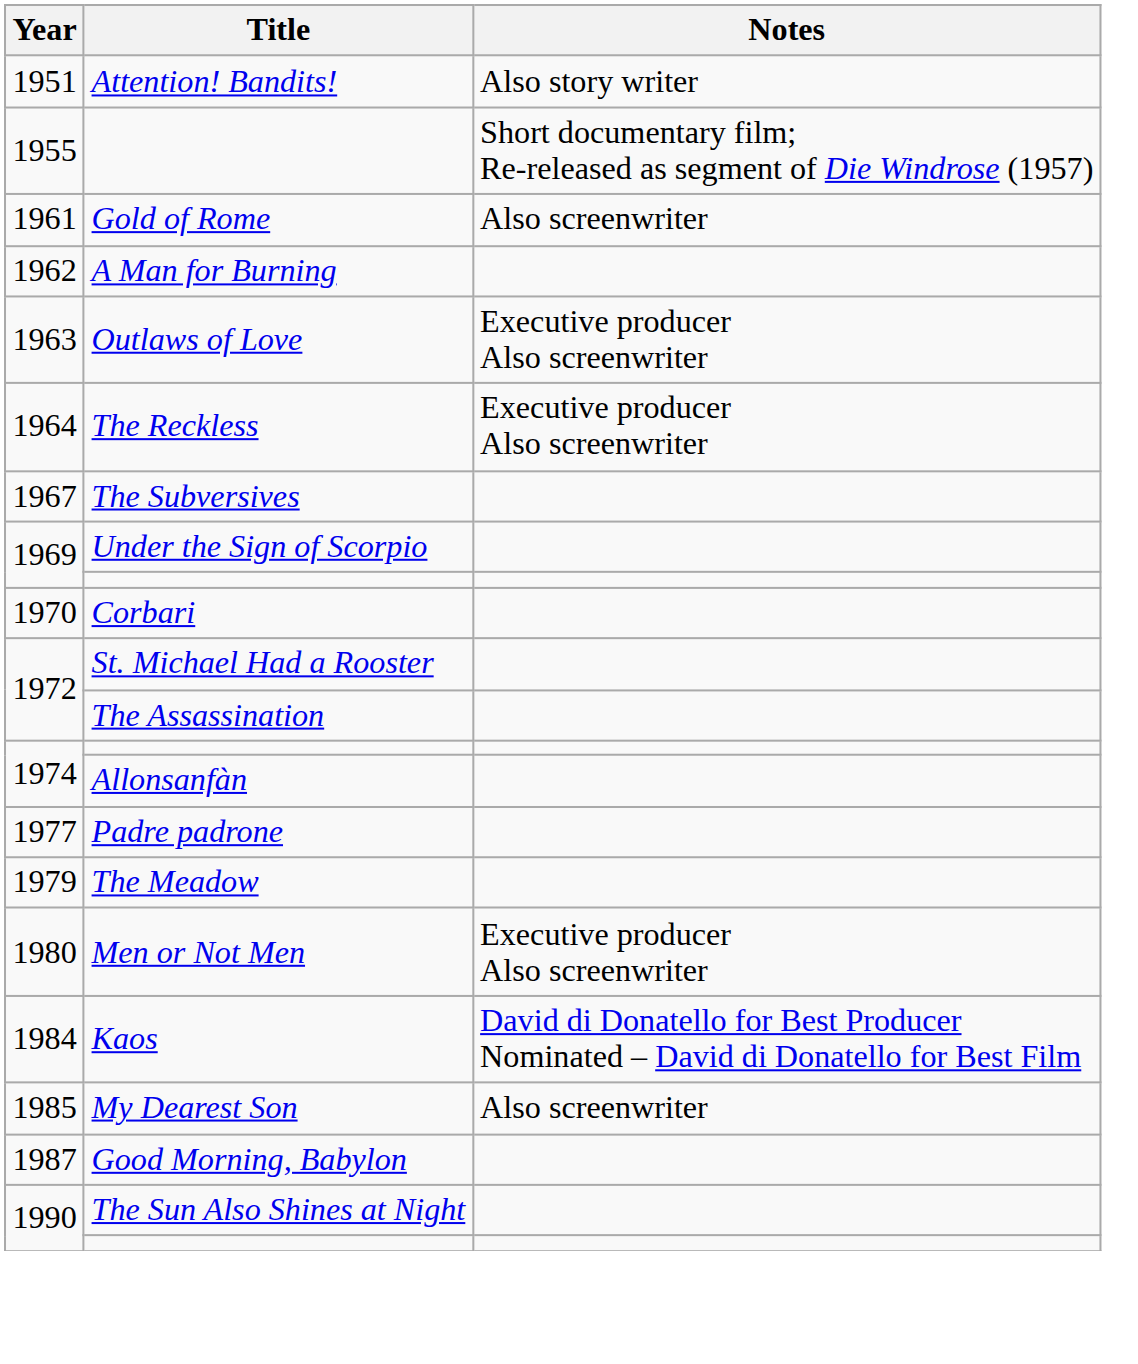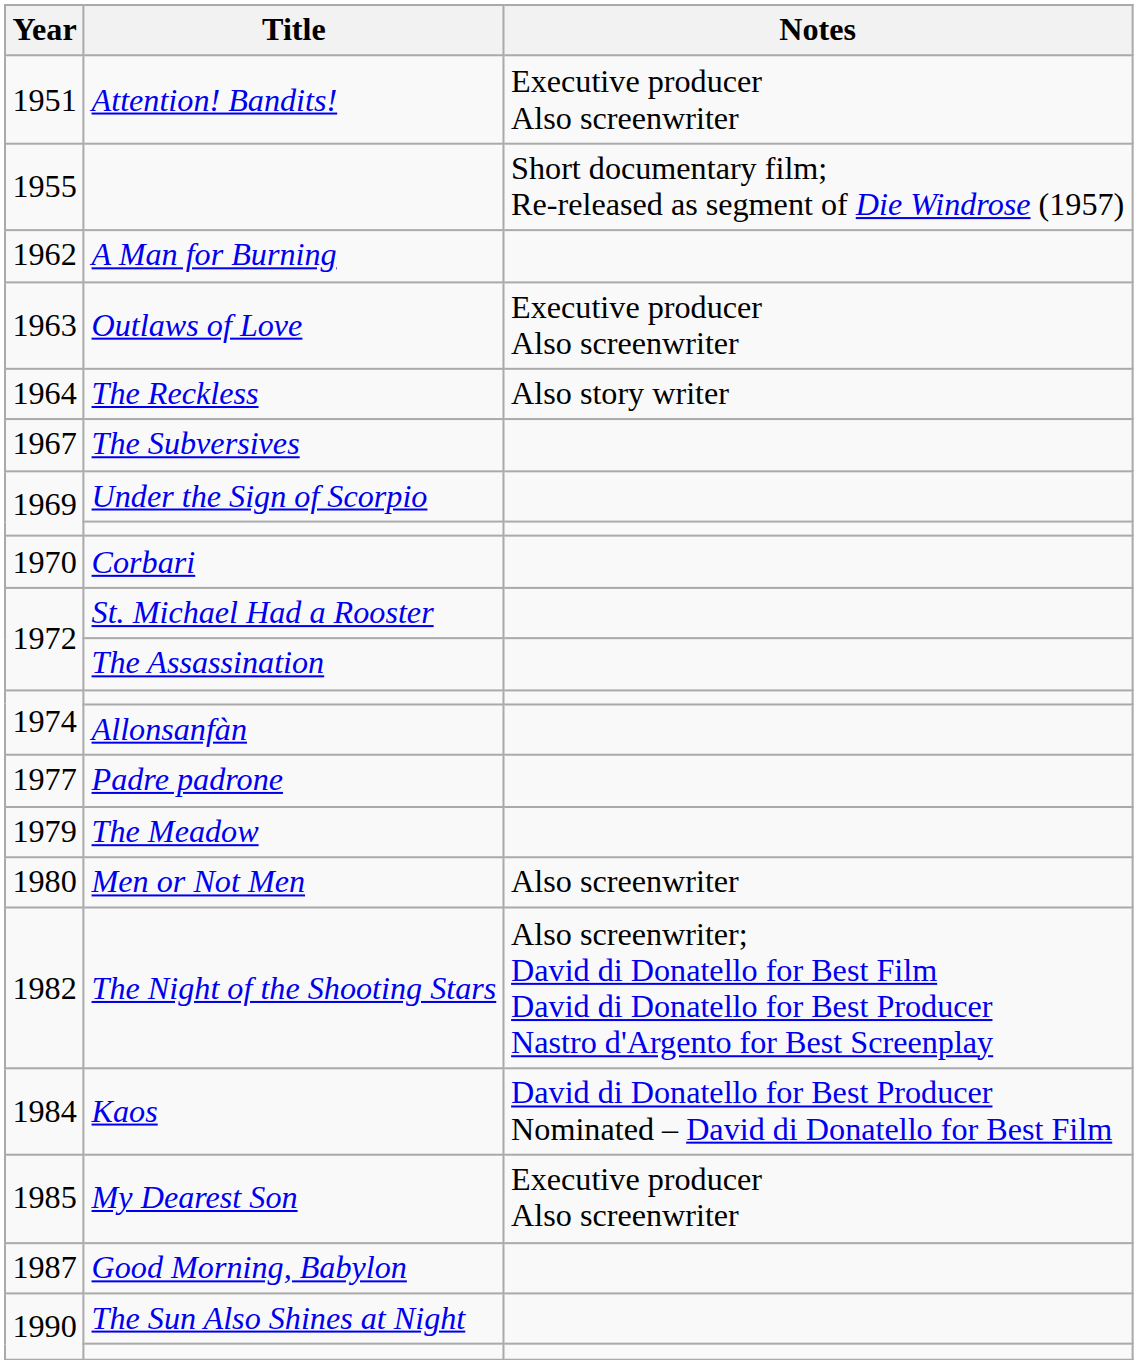 <table class="wikitable sortable">
 <tr>
 <th>Year</th>
 <th>Title</th>
 <th>Notes</th>
 </tr>
 <tr>
 <td>1951</td>
 <td><em><a href='#'>Attention! Bandits!</a></em></td>
-<td>Also story writer</td>
+<td>Executive producer<br>Also screenwriter</td>
 </tr>
 <tr>
 <td>1955</td>
 <td><em></em></td>
 <td>Short documentary film;<br>Re-released as segment of <em><a href='#'>Die Windrose</a></em> (1957)</td>
-</tr>
-<tr>
-<td>1961</td>
-<td><em><a href='#'>Gold of Rome</a></em></td>
-<td>Also screenwriter</td>
 </tr>
 <tr>
 <td>1962</td>
 <td><em><a href='#'>A Man for Burning</a></em></td>
 <td></td>
 </tr>
 <tr>
 <td>1963</td>
 <td><em><a href='#'>Outlaws of Love</a></em></td>
 <td>Executive producer<br>Also screenwriter</td>
 </tr>
 <tr>
 <td>1964</td>
 <td><em><a href='#'>The Reckless</a></em></td>
-<td>Executive producer<br>Also screenwriter</td>
+<td>Also story writer</td>
 </tr>
 <tr>
 <td>1967</td>
 <td><em><a href='#'>The Subversives</a></em></td>
 <td></td>
 </tr>
 <tr>
 <td rowspan="2">1969</td>
 <td><em><a href='#'>Under the Sign of Scorpio</a></em></td>
 <td></td>
 </tr>
 <tr>
 <td><em></em></td>
 <td></td>
 </tr>
 <tr>
 <td>1970</td>
 <td><em><a href='#'>Corbari</a></em></td>
 <td></td>
 </tr>
 <tr>
 <td rowspan="2">1972</td>
 <td><em><a href='#'>St. Michael Had a Rooster</a></em></td>
 <td></td>
 </tr>
 <tr>
 <td><em><a href='#'>The Assassination</a></em></td>
 <td></td>
 </tr>
 <tr>
 <td rowspan="2">1974</td>
 <td><em></em></td>
 <td></td>
 </tr>
 <tr>
 <td><em><a href='#'>Allonsanfàn</a></em></td>
 <td></td>
 </tr>
 <tr>
 <td>1977</td>
 <td><em><a href='#'>Padre padrone</a></em></td>
 <td></td>
 </tr>
 <tr>
 <td>1979</td>
 <td><em><a href='#'>The Meadow</a></em></td>
 <td></td>
 </tr>
 <tr>
 <td>1980</td>
 <td><em><a href='#'>Men or Not Men</a></em></td>
-<td>Executive producer<br>Also screenwriter</td>
+<td>Also screenwriter</td>
+</tr>
+<tr>
+<td>1982</td>
+<td><em><a href='#'>The Night of the Shooting Stars</a></em></td>
+<td>Also screenwriter;<br><a href='#'>David di Donatello for Best Film</a><br><a href='#'>David di Donatello for Best Producer</a><br><a href='#'>Nastro d'Argento for Best Screenplay</a></td>
 </tr>
 <tr>
 <td>1984</td>
 <td><em><a href='#'>Kaos</a></em></td>
 <td><a href='#'>David di Donatello for Best Producer</a><br>Nominated – <a href='#'>David di Donatello for Best Film</a></td>
 </tr>
 <tr>
 <td>1985</td>
 <td><em><a href='#'>My Dearest Son</a></em></td>
-<td>Also screenwriter</td>
+<td>Executive producer<br>Also screenwriter</td>
 </tr>
 <tr>
 <td>1987</td>
 <td><em><a href='#'>Good Morning, Babylon</a></em></td>
 <td></td>
 </tr>
 <tr>
 <td rowspan="2">1990</td>
 <td><em><a href='#'>The Sun Also Shines at Night</a></em></td>
 <td></td>
 </tr>
 <tr>
 <td><em></em></td>
 <td></td>
 </tr>
 </table>
